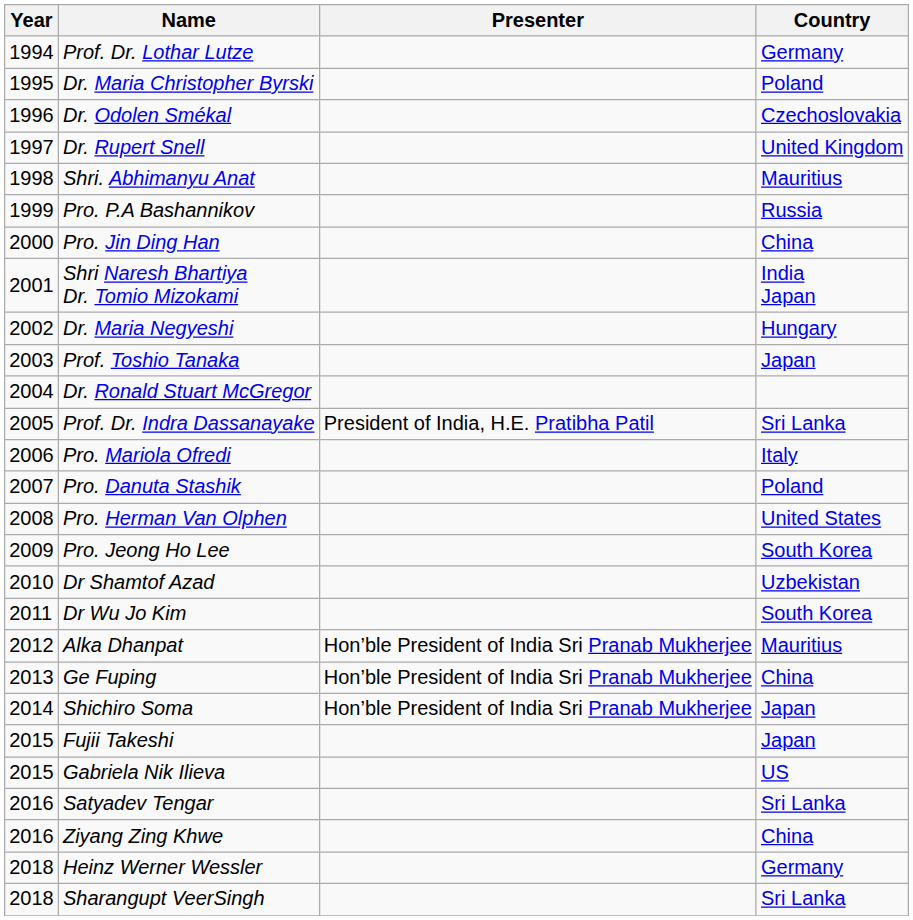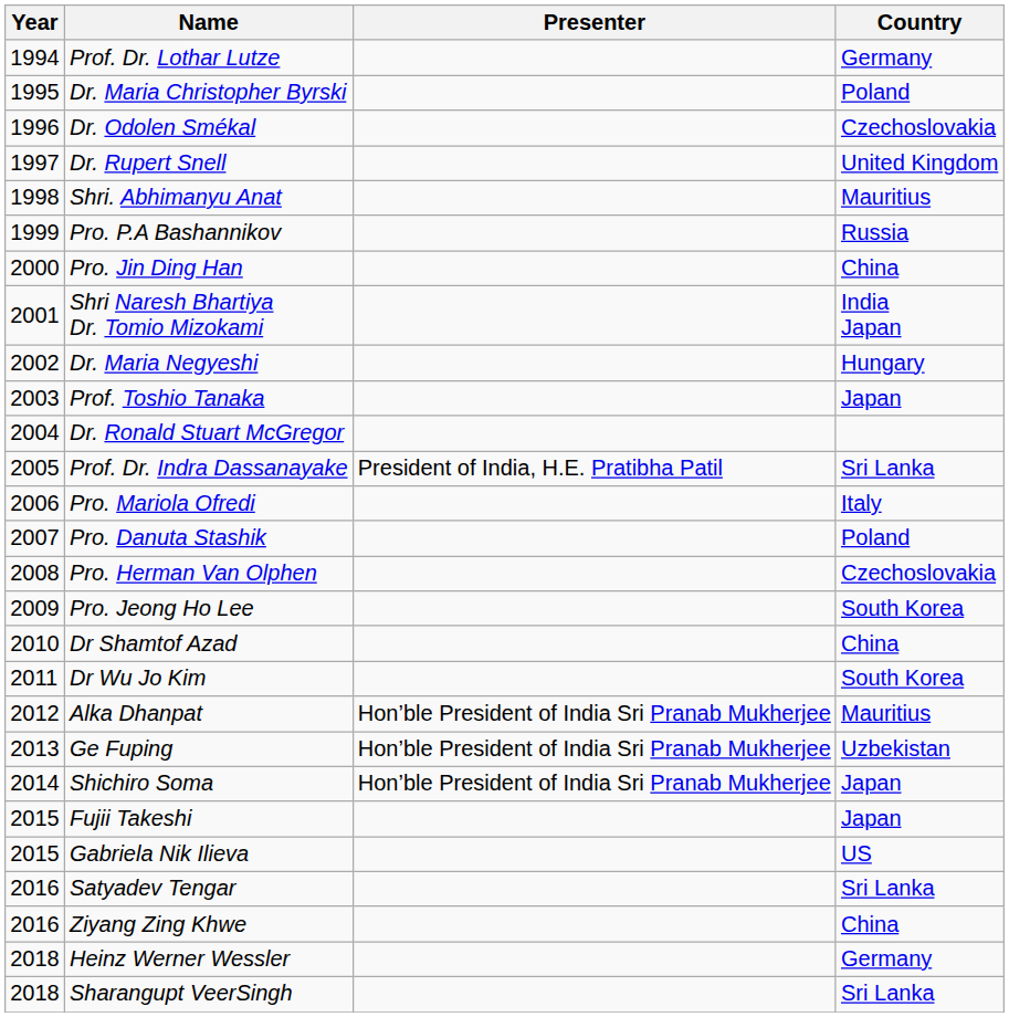 <table class="wikitable">
 <tr>
 <th>Year</th>
 <th>Name</th>
 <th>Presenter</th>
 <th>Country</th>
 </tr>
 <tr>
 <td>1994</td>
 <td><em>Prof. Dr. <a href='#'>Lothar Lutze</a></em></td>
 <td></td>
 <td><a href='#'>Germany</a></td>
 </tr>
 <tr>
 <td>1995</td>
 <td><em>Dr. <a href='#'>Maria Christopher Byrski</a></em></td>
 <td></td>
 <td><a href='#'>Poland</a></td>
 </tr>
 <tr>
 <td>1996</td>
 <td><em>Dr. <a href='#'>Odolen Smékal</a></em></td>
 <td></td>
 <td><a href='#'>Czechoslovakia</a></td>
 </tr>
 <tr>
 <td>1997</td>
 <td><em>Dr. <a href='#'>Rupert Snell</a></em></td>
 <td></td>
 <td><a href='#'>United Kingdom</a></td>
 </tr>
 <tr>
 <td>1998</td>
 <td><em>Shri. <a href='#'>Abhimanyu Anat</a></em></td>
 <td></td>
 <td><a href='#'>Mauritius</a></td>
 </tr>
 <tr>
 <td>1999</td>
 <td><em>Pro. P.A Bashannikov</em></td>
 <td></td>
 <td><a href='#'>Russia</a></td>
 </tr>
 <tr>
 <td>2000</td>
 <td><em>Pro. <a href='#'>Jin Ding Han</a></em></td>
 <td></td>
 <td><a href='#'>China</a></td>
 </tr>
 <tr>
 <td>2001</td>
 <td><em>Shri <a href='#'>Naresh Bhartiya</a></em><br><em>Dr. <a href='#'>Tomio Mizokami</a></em></td>
 <td></td>
 <td><a href='#'>India</a><br><a href='#'>Japan</a></td>
 </tr>
 <tr>
 <td>2002</td>
 <td><em>Dr. <a href='#'>Maria Negyeshi</a></em></td>
 <td></td>
 <td><a href='#'>Hungary</a></td>
 </tr>
 <tr>
 <td>2003</td>
 <td><em>Prof. <a href='#'>Toshio Tanaka</a></em></td>
 <td></td>
 <td><a href='#'>Japan</a></td>
 </tr>
 <tr>
 <td>2004</td>
 <td><em>Dr. <a href='#'>Ronald Stuart McGregor</a></em></td>
 <td></td>
 <td></td>
 </tr>
 <tr>
 <td>2005</td>
 <td><em>Prof. Dr. <a href='#'>Indra Dassanayake</a></em></td>
 <td>President of India, H.E. <a href='#'>Pratibha Patil</a></td>
 <td><a href='#'>Sri Lanka</a></td>
 </tr>
 <tr>
 <td>2006</td>
 <td><em>Pro. <a href='#'>Mariola Ofredi</a></em></td>
 <td></td>
 <td><a href='#'>Italy</a></td>
 </tr>
 <tr>
 <td>2007</td>
 <td><em>Pro. <a href='#'>Danuta Stashik</a></em></td>
 <td></td>
 <td><a href='#'>Poland</a></td>
 </tr>
 <tr>
 <td>2008</td>
 <td><em>Pro. <a href='#'>Herman Van Olphen</a></em></td>
 <td></td>
-<td><a href='#'>United States</a></td>
+<td><a href='#'>Czechoslovakia</a></td>
 </tr>
 <tr>
 <td>2009</td>
 <td><em>Pro. Jeong Ho Lee</em></td>
 <td></td>
 <td><a href='#'>South Korea</a></td>
 </tr>
 <tr>
 <td>2010</td>
 <td><em>Dr Shamtof Azad</em></td>
 <td></td>
-<td><a href='#'>Uzbekistan</a></td>
+<td><a href='#'>China</a></td>
 </tr>
 <tr>
 <td>2011</td>
 <td><em>Dr Wu Jo Kim</em></td>
 <td></td>
 <td><a href='#'>South Korea</a></td>
 </tr>
 <tr>
 <td>2012</td>
 <td><em>Alka Dhanpat</em></td>
 <td>Hon’ble President of India Sri <a href='#'>Pranab Mukherjee</a></td>
 <td><a href='#'>Mauritius</a></td>
 </tr>
 <tr>
 <td>2013</td>
 <td><em>Ge Fuping</em></td>
 <td>Hon’ble President of India Sri <a href='#'>Pranab Mukherjee</a></td>
-<td><a href='#'>China</a></td>
+<td><a href='#'>Uzbekistan</a></td>
 </tr>
 <tr>
 <td>2014</td>
 <td><em>Shichiro Soma</em></td>
 <td>Hon’ble President of India Sri <a href='#'>Pranab Mukherjee</a></td>
 <td><a href='#'>Japan</a></td>
 </tr>
 <tr>
 <td>2015</td>
 <td><em>Fujii Takeshi</em></td>
 <td></td>
 <td><a href='#'>Japan</a></td>
 </tr>
 <tr>
 <td>2015</td>
 <td><em>Gabriela Nik Ilieva</em></td>
 <td></td>
 <td><a href='#'>US</a></td>
 </tr>
 <tr>
 <td>2016</td>
 <td><em>Satyadev Tengar</em></td>
 <td></td>
 <td><a href='#'>Sri Lanka</a></td>
 </tr>
 <tr>
 <td>2016</td>
 <td><em>Ziyang Zing Khwe</em></td>
 <td></td>
 <td><a href='#'>China</a></td>
 </tr>
 <tr>
 <td>2018</td>
 <td><em>Heinz Werner Wessler</em></td>
 <td></td>
 <td><a href='#'>Germany</a></td>
 </tr>
 <tr>
 <td>2018</td>
 <td><em>Sharangupt VeerSingh</em></td>
 <td></td>
 <td><a href='#'>Sri Lanka</a></td>
 </tr>
 </table>
